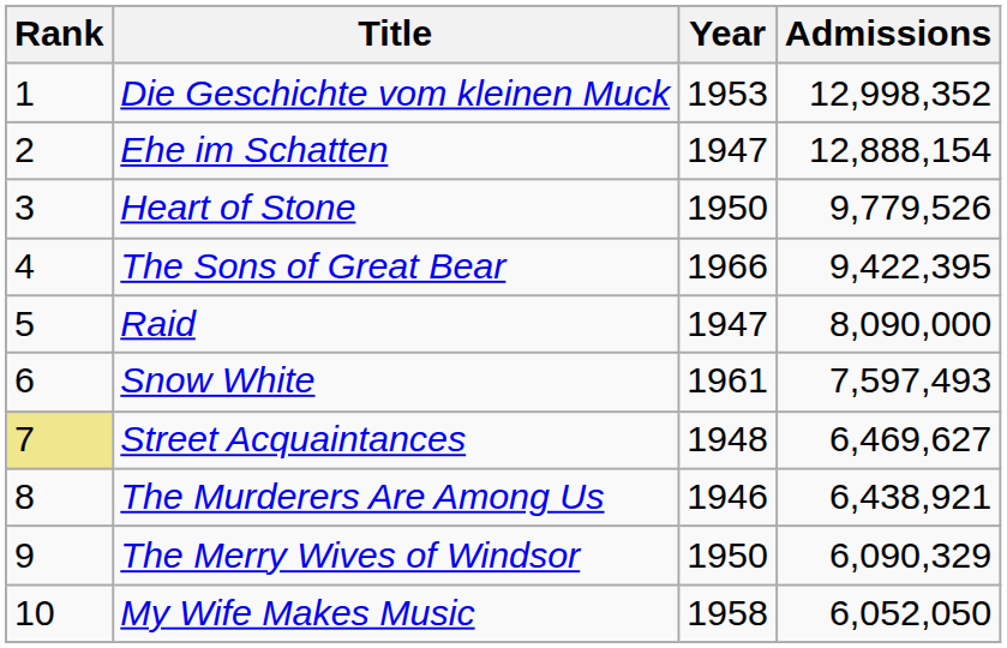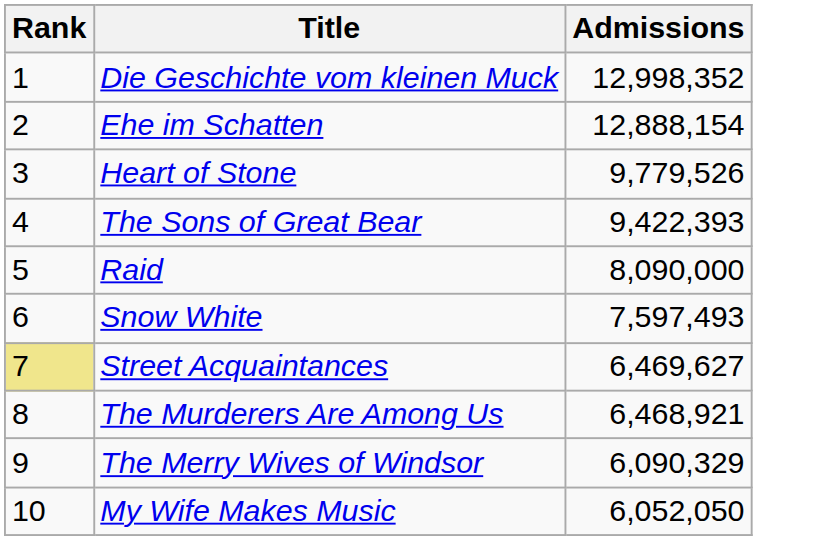 <table class="wikitable sortable">
 <tr>
 <th>Rank</th>
 <th>Title</th>
-<th>Year</th>
 <th>Admissions</th>
 </tr>
 <tr>
 <td>1</td>
 <td data-sort-value="Geschichte vom kleinen Muck"><em><a href='#'>Die Geschichte vom kleinen Muck</a></em></td>
-<td>1953</td>
 <td align="right">12,998,352</td>
 </tr>
 <tr>
 <td>2</td>
 <td><em><a href='#'>Ehe im Schatten</a></em></td>
-<td>1947</td>
 <td align="right">12,888,154</td>
 </tr>
 <tr>
 <td>3</td>
 <td><em><a href='#'>Heart of Stone</a></em></td>
-<td>1950</td>
 <td align="right">9,779,526</td>
 </tr>
 <tr>
 <td>4</td>
 <td data-sort-value="Sons of Great Bear"><em><a href='#'>The Sons of Great Bear</a></em></td>
-<td>1966</td>
-<td align="right">9,422,395</td>
+<td align="right">9,422,393</td>
 </tr>
 <tr>
 <td>5</td>
 <td><em><a href='#'>Raid</a></em></td>
-<td>1947</td>
 <td align="right">8,090,000</td>
 </tr>
 <tr>
 <td>6</td>
 <td><em><a href='#'>Snow White</a></em></td>
-<td>1961</td>
 <td align="right">7,597,493</td>
 </tr>
 <tr>
 <td style="background: khaki;">7</td>
 <td><em><a href='#'>Street Acquaintances</a></em></td>
-<td>1948</td>
 <td align="right">6,469,627</td>
 </tr>
 <tr>
 <td>8</td>
 <td data-sort-value="Murderers Are Among Us"><em><a href='#'>The Murderers Are Among Us</a></em></td>
-<td>1946</td>
-<td align="right">6,438,921</td>
+<td align="right">6,468,921</td>
 </tr>
 <tr>
 <td>9</td>
 <td data-sort-value="Merry Wives of Windsor"><em><a href='#'>The Merry Wives of Windsor</a></em></td>
-<td>1950</td>
 <td align="right">6,090,329</td>
 </tr>
 <tr>
 <td>10</td>
 <td><em><a href='#'>My Wife Makes Music</a></em></td>
-<td>1958</td>
 <td align="right">6,052,050</td>
 </tr>
 </table>
